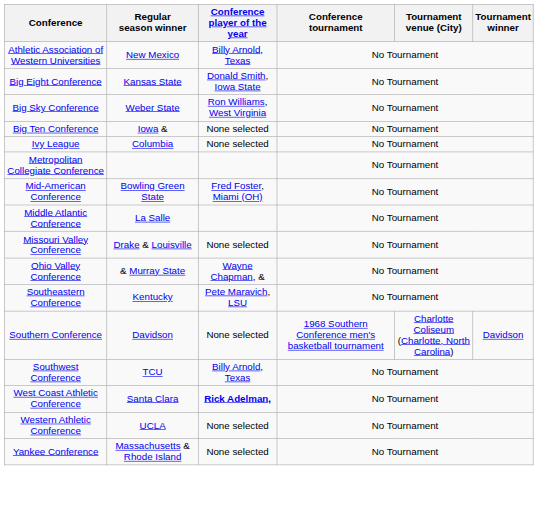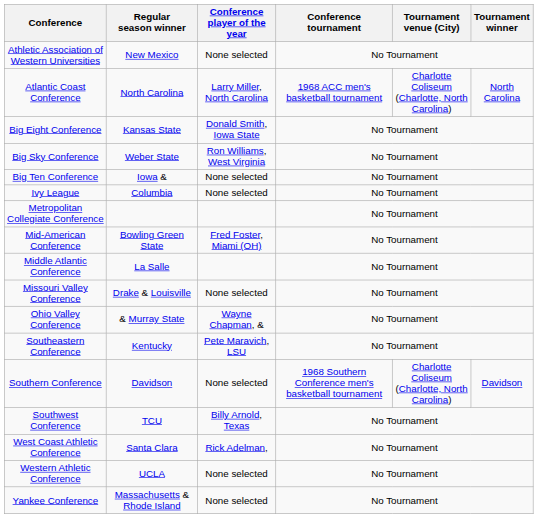 <table class="wikitable" style="text-align:center;">
 <tr>
 <th>Conference</th>
 <th>Regular <br> season winner</th>
 <th><a href='#'>Conference <br> player of the year</a></th>
 <th>Conference <br> tournament</th>
 <th>Tournament <br> venue (City)</th>
 <th>Tournament <br> winner</th>
 </tr>
 <tr>
 <td><a href='#'>Athletic Association of Western Universities</a></td>
 <td><a href='#'>New Mexico</a></td>
-<td><a href='#'>Billy Arnold</a>, <a href='#'>Texas</a></td>
+<td>None selected</td>
 <td colspan=3>No Tournament</td>
+</tr>
+<tr>
+<td><a href='#'>Atlantic Coast Conference</a></td>
+<td><a href='#'>North Carolina</a></td>
+<td><a href='#'>Larry Miller</a>,<br><a href='#'>North Carolina</a></td>
+<td><a href='#'>1968 ACC men's basketball tournament</a></td>
+<td><a href='#'>Charlotte Coliseum</a><br>(<a href='#'>Charlotte, North Carolina</a>)</td>
+<td><a href='#'>North Carolina</a></td>
 </tr>
 <tr>
 <td><a href='#'>Big Eight Conference</a></td>
 <td><a href='#'>Kansas State</a></td>
 <td><a href='#'>Donald Smith</a>, <a href='#'>Iowa State</a></td>
 <td colspan=3>No Tournament</td>
 </tr>
 <tr>
 <td><a href='#'>Big Sky Conference</a></td>
 <td><a href='#'>Weber State</a></td>
 <td><a href='#'>Ron Williams</a>, <a href='#'>West Virginia</a></td>
 <td colspan=3>No Tournament</td>
 </tr>
 <tr>
 <td><a href='#'>Big Ten Conference</a></td>
 <td><a href='#'>Iowa</a> & </td>
 <td>None selected</td>
 <td colspan=3>No Tournament</td>
 </tr>
 <tr>
 <td><a href='#'>Ivy League</a></td>
 <td><a href='#'>Columbia</a></td>
 <td>None selected</td>
 <td colspan=3>No Tournament</td>
 </tr>
 <tr>
 <td><a href='#'>Metropolitan Collegiate Conference</a></td>
 <td></td>
 <td></td>
 <td colspan=3>No Tournament</td>
 </tr>
 <tr>
 <td><a href='#'>Mid-American Conference</a></td>
 <td><a href='#'>Bowling Green State</a></td>
 <td><a href='#'>Fred Foster</a>, <a href='#'>Miami (OH)</a></td>
 <td colspan=3>No Tournament</td>
 </tr>
 <tr>
 <td><a href='#'>Middle Atlantic Conference</a></td>
 <td><a href='#'>La Salle</a></td>
 <td></td>
 <td colspan=3>No Tournament</td>
 </tr>
 <tr>
 <td><a href='#'>Missouri Valley Conference</a></td>
 <td><a href='#'>Drake</a> & <a href='#'>Louisville</a></td>
 <td>None selected</td>
 <td colspan=3>No Tournament</td>
 </tr>
 <tr>
 <td><a href='#'>Ohio Valley Conference</a></td>
 <td> & <a href='#'>Murray State</a></td>
 <td><a href='#'>Wayne Chapman</a>,  &  </td>
 <td colspan=3>No Tournament</td>
 </tr>
 <tr>
 <td><a href='#'>Southeastern Conference</a></td>
 <td><a href='#'>Kentucky</a></td>
 <td><a href='#'>Pete Maravich</a>, <a href='#'>LSU</a></td>
 <td colspan=3>No Tournament</td>
 </tr>
 <tr>
 <td><a href='#'>Southern Conference</a></td>
 <td><a href='#'>Davidson</a></td>
 <td>None selected</td>
 <td><a href='#'>1968 Southern Conference men's basketball tournament</a></td>
 <td><a href='#'>Charlotte Coliseum</a><br>(<a href='#'>Charlotte, North Carolina</a>)</td>
 <td><a href='#'>Davidson</a></td>
 </tr>
 <tr>
 <td><a href='#'>Southwest Conference</a></td>
 <td><a href='#'>TCU</a></td>
 <td><a href='#'>Billy Arnold</a>, <a href='#'>Texas</a></td>
 <td colspan=3>No Tournament</td>
 </tr>
 <tr>
 <td><a href='#'>West Coast Athletic Conference</a></td>
 <td><a href='#'>Santa Clara</a></td>
-<td><strong><a href='#'>Rick Adelman</a>, </strong></td>
+<td><a href='#'>Rick Adelman</a>, </td>
 <td colspan=3>No Tournament</td>
 </tr>
 <tr>
 <td><a href='#'>Western Athletic Conference</a></td>
 <td><a href='#'>UCLA</a></td>
 <td>None selected</td>
 <td colspan=3>No Tournament</td>
 </tr>
 <tr>
 <td><a href='#'>Yankee Conference</a></td>
 <td><a href='#'>Massachusetts</a> & <a href='#'>Rhode Island</a></td>
 <td>None selected</td>
 <td colspan=3>No Tournament</td>
 </tr>
 </table>
